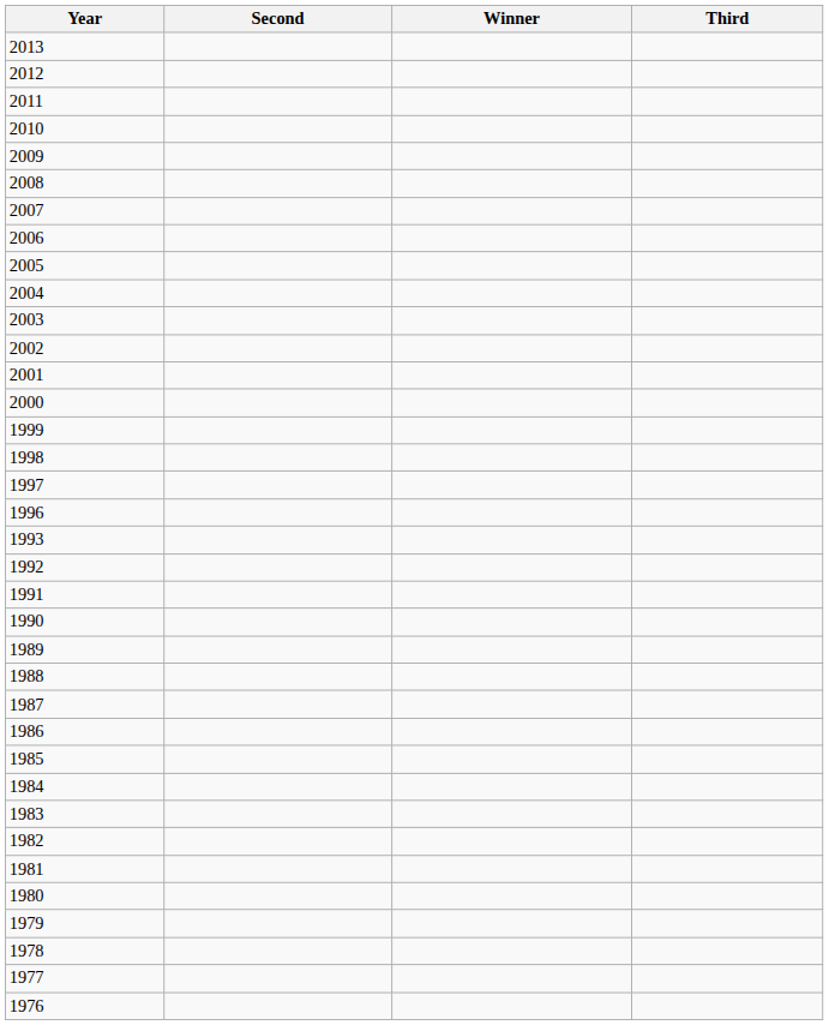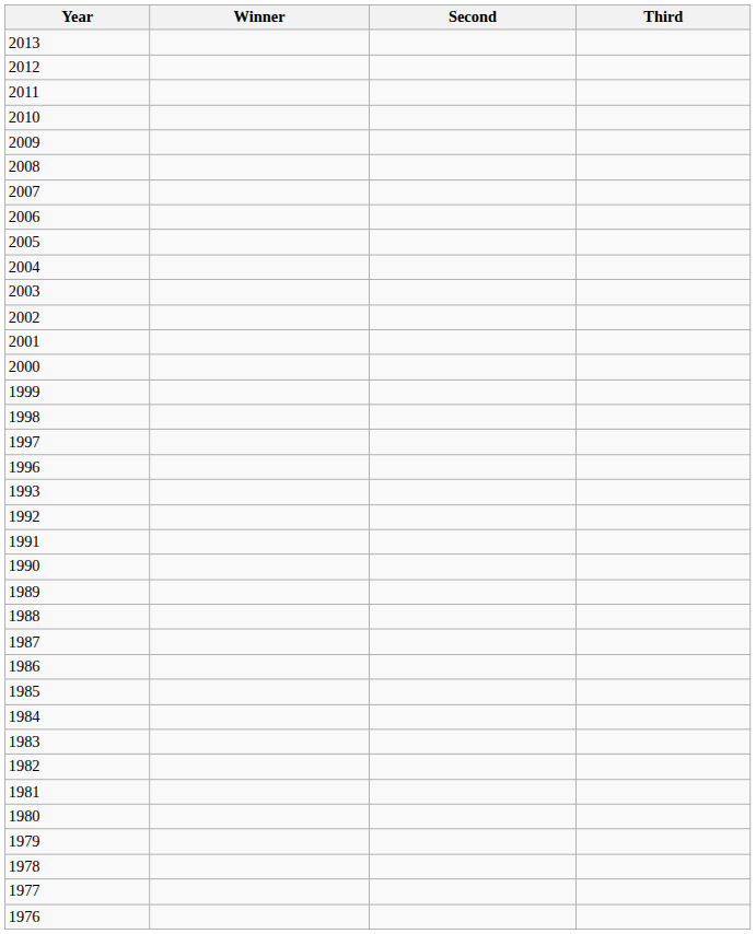 <table class="wikitable" style="font-size:100%" width=60%>
 <tr>
 <th>Year</th>
+<th>Winner</th>
 <th>Second</th>
-<th>Winner</th>
 <th>Third</th>
 </tr>
 <tr>
 <td>2013</td>
 <td></td>
 <td></td>
 <td></td>
 </tr>
 <tr>
 <td>2012</td>
 <td></td>
 <td></td>
 <td></td>
 </tr>
 <tr>
 <td>2011</td>
+<td><del></del></td>
 <td></td>
-<td><del></del></td>
 <td></td>
 </tr>
 <tr>
 <td>2010</td>
 <td></td>
 <td></td>
 <td></td>
 </tr>
 <tr>
 <td>2009</td>
 <td></td>
 <td></td>
 <td></td>
 </tr>
 <tr>
 <td>2008</td>
 <td></td>
 <td></td>
 <td></td>
 </tr>
 <tr>
 <td>2007</td>
 <td></td>
 <td></td>
 <td></td>
 </tr>
 <tr>
 <td>2006</td>
 <td></td>
 <td></td>
 <td></td>
 </tr>
 <tr>
 <td>2005</td>
 <td></td>
 <td></td>
 <td></td>
 </tr>
 <tr>
 <td>2004</td>
 <td></td>
 <td></td>
 <td></td>
 </tr>
 <tr>
 <td>2003</td>
 <td></td>
 <td></td>
 <td></td>
 </tr>
 <tr>
 <td>2002</td>
 <td></td>
 <td></td>
 <td></td>
 </tr>
 <tr>
 <td>2001</td>
 <td></td>
 <td></td>
 <td></td>
 </tr>
 <tr>
 <td>2000</td>
 <td></td>
 <td></td>
 <td></td>
 </tr>
 <tr>
 <td>1999</td>
 <td></td>
 <td></td>
 <td></td>
 </tr>
 <tr>
 <td>1998</td>
 <td></td>
 <td></td>
 <td></td>
 </tr>
 <tr>
 <td>1997</td>
 <td></td>
 <td></td>
 <td></td>
 </tr>
 <tr>
 <td>1996</td>
 <td></td>
 <td></td>
 <td></td>
 </tr>
 <tr>
 <td>1993</td>
 <td></td>
 <td></td>
 <td></td>
 </tr>
 <tr>
 <td>1992</td>
 <td></td>
 <td></td>
 <td></td>
 </tr>
 <tr>
 <td>1991</td>
 <td></td>
 <td></td>
 <td></td>
 </tr>
 <tr>
 <td>1990</td>
 <td></td>
 <td></td>
 <td></td>
 </tr>
 <tr>
 <td>1989</td>
 <td></td>
 <td></td>
 <td></td>
 </tr>
 <tr>
 <td>1988</td>
 <td></td>
 <td></td>
 <td></td>
 </tr>
 <tr>
 <td>1987</td>
 <td></td>
 <td></td>
 <td></td>
 </tr>
 <tr>
 <td>1986</td>
 <td></td>
 <td></td>
 <td></td>
 </tr>
 <tr>
 <td>1985</td>
 <td></td>
 <td></td>
 <td></td>
 </tr>
 <tr>
 <td>1984</td>
 <td></td>
 <td></td>
 <td></td>
 </tr>
 <tr>
 <td>1983</td>
 <td></td>
 <td></td>
 <td></td>
 </tr>
 <tr>
 <td>1982</td>
 <td></td>
 <td></td>
 <td></td>
 </tr>
 <tr>
 <td>1981</td>
 <td></td>
 <td></td>
 <td></td>
 </tr>
 <tr>
 <td>1980</td>
 <td></td>
 <td></td>
 <td></td>
 </tr>
 <tr>
 <td>1979</td>
 <td></td>
 <td></td>
 <td></td>
 </tr>
 <tr>
 <td>1978</td>
 <td></td>
 <td></td>
 <td></td>
 </tr>
 <tr>
 <td>1977</td>
 <td></td>
 <td></td>
 <td></td>
 </tr>
 <tr>
 <td>1976</td>
 <td></td>
 <td></td>
 <td></td>
 </tr>
 </table>
